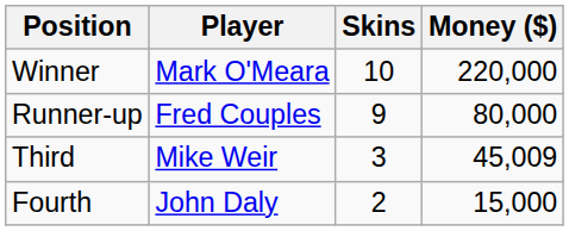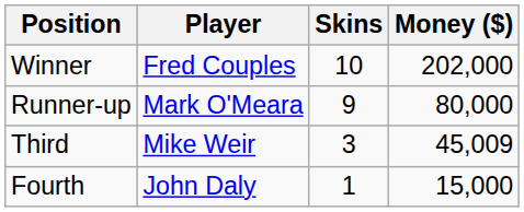 <table class="wikitable">
 <tr>
 <th>Position</th>
 <th>Player</th>
 <th>Skins</th>
 <th>Money ($)</th>
 </tr>
 <tr>
 <td>Winner</td>
-<td> <a href='#'>Mark O'Meara</a></td>
+<td> <a href='#'>Fred Couples</a></td>
 <td align=center>10</td>
-<td align=right>220,000</td>
+<td align=right>202,000</td>
 </tr>
 <tr>
 <td>Runner-up</td>
-<td> <a href='#'>Fred Couples</a></td>
+<td> <a href='#'>Mark O'Meara</a></td>
 <td align=center>9</td>
 <td align=right>80,000</td>
 </tr>
 <tr>
 <td>Third</td>
 <td> <a href='#'>Mike Weir</a></td>
 <td align=center>3</td>
 <td align=right>45,009</td>
 </tr>
 <tr>
 <td>Fourth</td>
 <td> <a href='#'>John Daly</a></td>
-<td align=center>2</td>
+<td align=center>1</td>
 <td align=right>15,000</td>
 </tr>
 </table>
